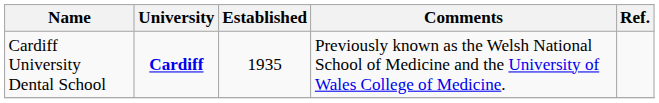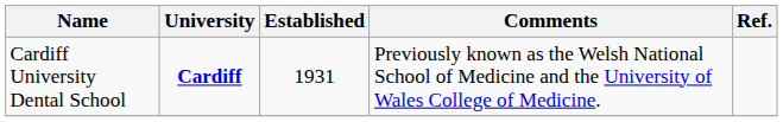 <table class="wikitable sortable">
 <tr>
 <th>Name</th>
 <th>University</th>
 <th>Established</th>
 <th class="unsortable">Comments</th>
 <th class="unsortable">Ref.</th>
 </tr>
 <tr>
 <td>Cardiff University Dental School</td>
 <td align="center"><strong><a href='#'>Cardiff</a></strong></td>
-<td align="center">1935</td>
+<td align="center">1931</td>
 <td>Previously known as the Welsh National School of Medicine and the <a href='#'>University of Wales College of Medicine</a>.</td>
 <td align="center"></td>
 </tr>
 <tr>
 </tr>
 </table>
